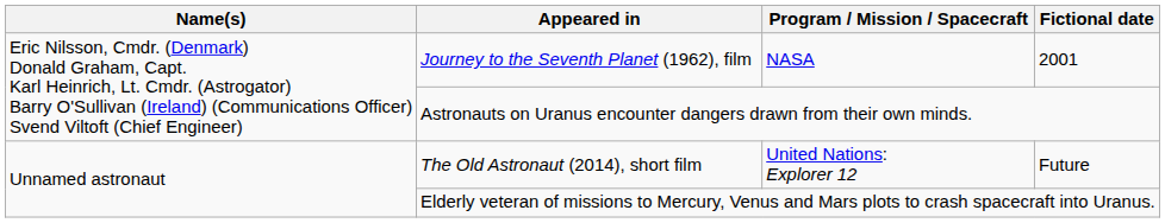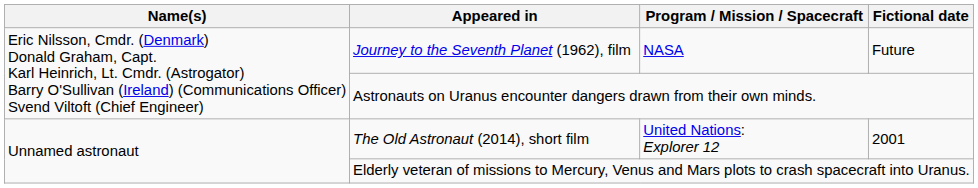 <table Class="wikitable">
 <tr>
 <th>Name(s)</th>
 <th>Appeared in</th>
 <th>Program / Mission / Spacecraft</th>
 <th>Fictional date</th>
 </tr>
 <tr>
 <td rowspan="2">Eric Nilsson, Cmdr. (<a href='#'>Denmark</a>)<br>Donald Graham, Capt.<br>Karl Heinrich, Lt. Cmdr. (Astrogator)<br>Barry O'Sullivan (<a href='#'>Ireland</a>) (Communications Officer)<br>Svend Viltoft (Chief Engineer)</td>
 <td><em><a href='#'>Journey to the Seventh Planet</a></em> (1962), film</td>
 <td><a href='#'>NASA</a></td>
-<td>2001</td>
+<td>Future</td>
 </tr>
 <tr>
 <td colspan="3">Astronauts on Uranus encounter dangers drawn from their own minds.</td>
 </tr>
 <tr>
 <td rowspan="2">Unnamed astronaut</td>
 <td><em>The Old Astronaut</em> (2014), short film</td>
 <td><a href='#'>United Nations</a>:<br><em>Explorer 12</em></td>
-<td>Future</td>
+<td>2001</td>
 </tr>
 <tr>
 <td colspan="3">Elderly veteran of missions to Mercury, Venus and Mars plots to crash spacecraft into Uranus.</td>
 </tr>
 </table>
